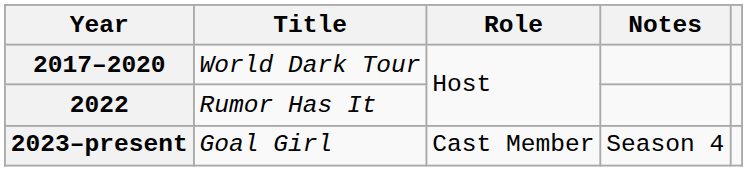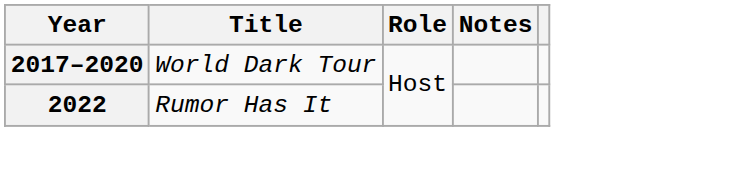 <table class="wikitable plainrowheaders sortable">
 <tr>
 <th scope="col">Year</th>
 <th scope="col">Title</th>
 <th scope="col">Role</th>
 <th scope="col">Notes</th>
 <th scope="col" class="unsortable"></th>
 </tr>
 <tr>
 <th scope="row">2017–2020</th>
 <td><em>World Dark Tour</em></td>
 <td rowspan="2">Host</td>
 <td></td>
 <td style="text-align:center"></td>
 </tr>
 <tr>
 <th scope="row">2022</th>
 <td><em>Rumor Has It</em></td>
 <td></td>
 <td style="text-align:center"></td>
 </tr>
-<tr>
-<th scope="row">2023–present</th>
-<td><em>Goal Girl</em></td>
-<td>Cast Member</td>
-<td>Season 4</td>
-<td style="text-align:center"></td>
-</tr>
 </table>
